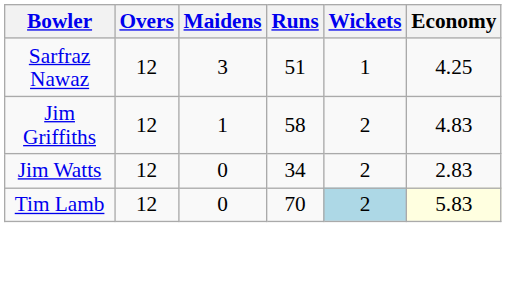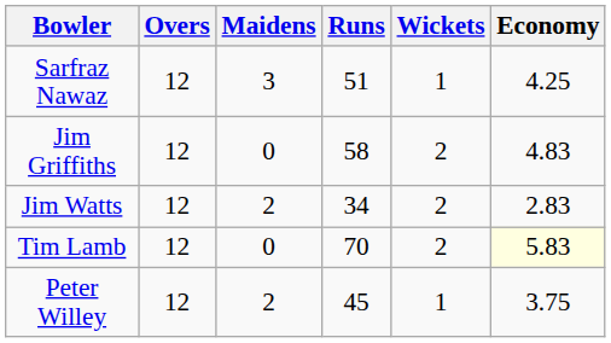 <table border="1" cellpadding="1" cellspacing="0" style="border: gray solid 1px; border-collapse: collapse; text-align: center; width: 60%;" class=wikitable>
 <tr>
 <th width="25%"><a href='#'>Bowler</a></th>
 <th><a href='#'>Overs</a></th>
 <th><a href='#'>Maidens</a></th>
 <th><a href='#'>Runs</a></th>
 <th><a href='#'>Wickets</a></th>
 <th>Economy</th>
 </tr>
 <tr>
 <td><a href='#'>Sarfraz Nawaz</a></td>
 <td>12</td>
 <td>3</td>
 <td>51</td>
 <td>1</td>
 <td>4.25</td>
 </tr>
 <tr>
 <td><a href='#'>Jim Griffiths</a></td>
 <td>12</td>
-<td>1</td>
+<td>0</td>
 <td>58</td>
 <td>2</td>
 <td>4.83</td>
 </tr>
 <tr>
 <td><a href='#'>Jim Watts</a></td>
 <td>12</td>
-<td>0</td>
+<td>2</td>
 <td>34</td>
 <td>2</td>
 <td>2.83</td>
 </tr>
 <tr>
 <td><a href='#'>Tim Lamb</a></td>
 <td>12</td>
 <td>0</td>
 <td>70</td>
-<td style="background: lightblue;">2</td>
+<td>2</td>
 <td style="background: lightyellow;">5.83</td>
 </tr>
+<tr>
+<td><a href='#'>Peter Willey</a></td>
+<td>12</td>
+<td>2</td>
+<td>45</td>
+<td>1</td>
+<td>3.75</td>
+</tr>
 </table>
